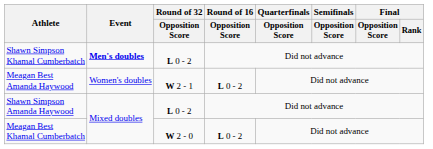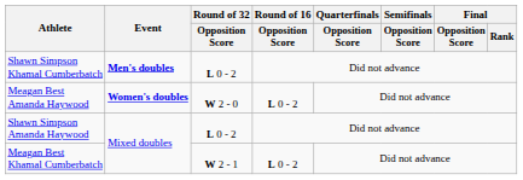 <table class=wikitable style=font-size:90%;text-align:center>
 <tr>
 <th rowspan=2>Athlete</th>
 <th rowspan=2>Event</th>
 <th>Round of 32</th>
 <th>Round of 16</th>
 <th>Quarterfinals</th>
 <th>Semifinals</th>
 <th colspan=2>Final</th>
 </tr>
 <tr style=font-size:95%>
 <th>Opposition<br>Score</th>
 <th>Opposition<br>Score</th>
 <th>Opposition<br>Score</th>
 <th>Opposition<br>Score</th>
 <th>Opposition<br>Score</th>
 <th>Rank</th>
 </tr>
 <tr>
 <td align=left><a href='#'>Shawn Simpson</a> <br> <a href='#'>Khamal Cumberbatch</a></td>
 <td align=left><strong><a href='#'>Men's doubles</a></strong></td>
 <td><br><strong>L</strong> 0 - 2</td>
 <td colspan=5>Did not advance</td>
 </tr>
 <tr>
 <td align=left><a href='#'>Meagan Best</a> <br> <a href='#'>Amanda Haywood</a></td>
-<td align=left><a href='#'>Women's doubles</a></td>
-<td><br><strong>W</strong> 2 - 1</td>
+<td align=left><strong><a href='#'>Women's doubles</a></strong></td>
+<td><br><strong>W</strong> 2 - 0</td>
 <td><br><strong>L</strong> 0 - 2</td>
 <td colspan=4>Did not advance</td>
 </tr>
 <tr>
 <td align=left><a href='#'>Shawn Simpson</a> <br> <a href='#'>Amanda Haywood</a></td>
 <td align=left rowspan=2><a href='#'>Mixed doubles</a></td>
 <td><br><strong>L</strong> 0 - 2</td>
 <td colspan=5>Did not advance</td>
 </tr>
 <tr>
 <td align=left><a href='#'>Meagan Best</a> <br> <a href='#'>Khamal Cumberbatch</a></td>
-<td><br><strong>W</strong> 2 - 0</td>
+<td><br><strong>W</strong> 2 - 1</td>
 <td><br><strong>L</strong> 0 - 2</td>
 <td colspan=4>Did not advance</td>
 </tr>
 </table>
